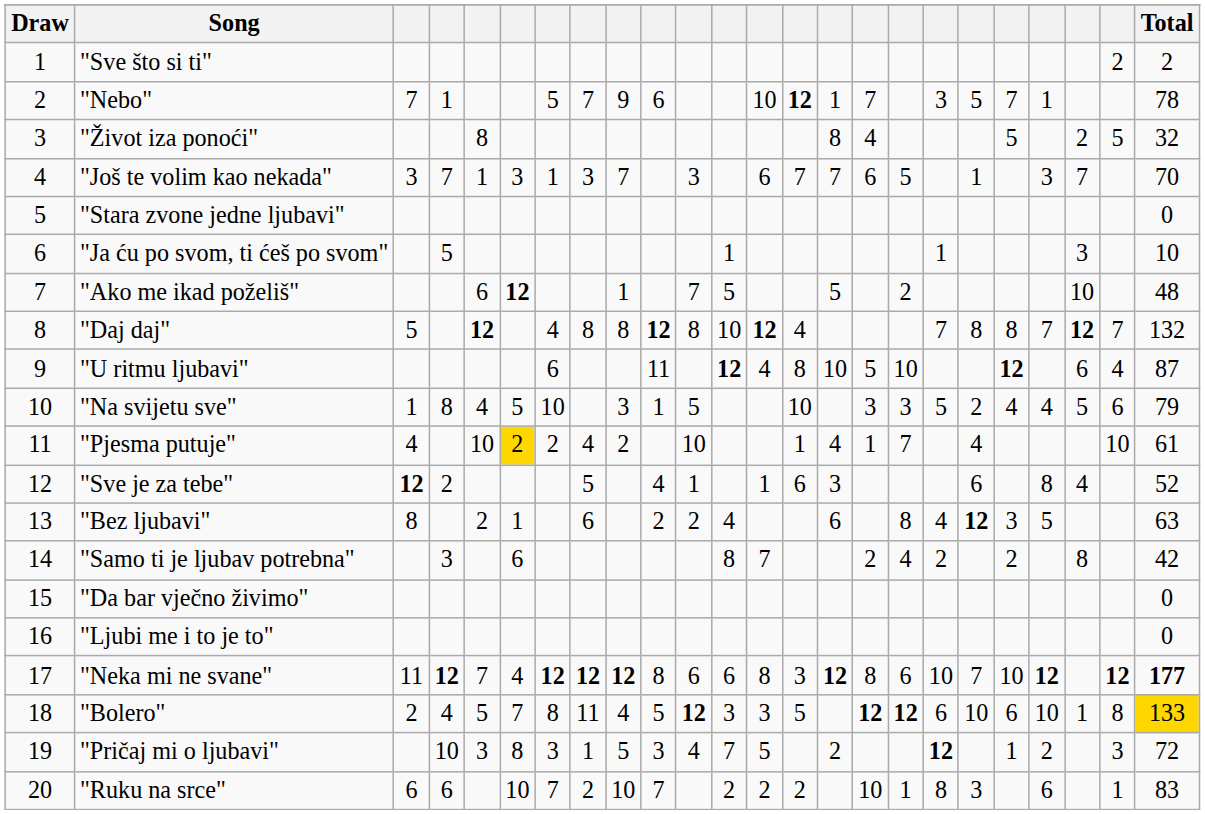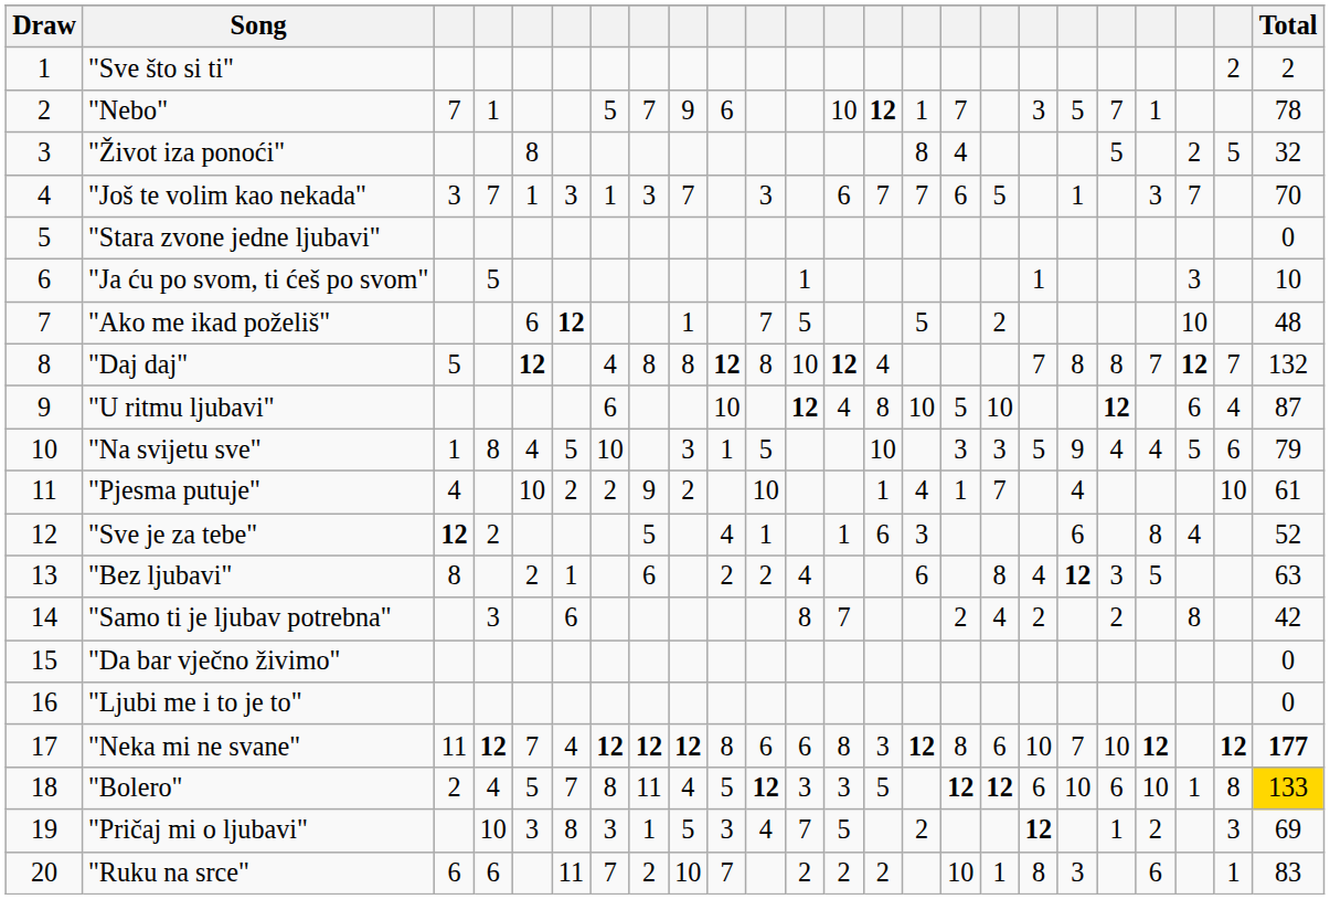 <table class="wikitable plainrowheaders" style="margin: 1em auto 1em auto; text-align:center;">
 <tr>
 </tr>
 <tr --->
 <th>Draw</th>
 <th>Song</th>
 <th></th>
 <th></th>
 <th></th>
 <th></th>
 <th></th>
 <th></th>
 <th></th>
 <th></th>
 <th></th>
 <th></th>
 <th></th>
 <th></th>
 <th></th>
 <th></th>
 <th></th>
 <th></th>
 <th></th>
 <th></th>
 <th></th>
 <th></th>
 <th></th>
 <th>Total</th>
 </tr>
 <tr --->
 <td>1</td>
 <td align="left">"Sve što si ti"</td>
 <td></td>
 <td></td>
 <td></td>
 <td></td>
 <td></td>
 <td></td>
 <td></td>
 <td></td>
 <td></td>
 <td></td>
 <td></td>
 <td></td>
 <td></td>
 <td></td>
 <td></td>
 <td></td>
 <td></td>
 <td></td>
 <td></td>
 <td></td>
 <td>2</td>
 <td>2</td>
 </tr>
 <tr --->
 <td>2</td>
 <td align="left">"Nebo"</td>
 <td>7</td>
 <td>1</td>
 <td></td>
 <td></td>
 <td>5</td>
 <td>7</td>
 <td>9</td>
 <td>6</td>
 <td></td>
 <td></td>
 <td>10</td>
 <td><strong>12</strong></td>
 <td>1</td>
 <td>7</td>
 <td></td>
 <td>3</td>
 <td>5</td>
 <td>7</td>
 <td>1</td>
 <td></td>
 <td></td>
 <td>78</td>
 </tr>
 <tr --->
 <td>3</td>
 <td align="left">"Život iza ponoći"</td>
 <td></td>
 <td></td>
 <td>8</td>
 <td></td>
 <td></td>
 <td></td>
 <td></td>
 <td></td>
 <td></td>
 <td></td>
 <td></td>
 <td></td>
 <td>8</td>
 <td>4</td>
 <td></td>
 <td></td>
 <td></td>
 <td>5</td>
 <td></td>
 <td>2</td>
 <td>5</td>
 <td>32</td>
 </tr>
 <tr --->
 <td>4</td>
 <td align="left">"Još te volim kao nekada"</td>
 <td>3</td>
 <td>7</td>
 <td>1</td>
 <td>3</td>
 <td>1</td>
 <td>3</td>
 <td>7</td>
 <td></td>
 <td>3</td>
 <td></td>
 <td>6</td>
 <td>7</td>
 <td>7</td>
 <td>6</td>
 <td>5</td>
 <td></td>
 <td>1</td>
 <td></td>
 <td>3</td>
 <td>7</td>
 <td></td>
 <td>70</td>
 </tr>
 <tr --->
 <td>5</td>
 <td align="left">"Stara zvone jedne ljubavi"</td>
 <td></td>
 <td></td>
 <td></td>
 <td></td>
 <td></td>
 <td></td>
 <td></td>
 <td></td>
 <td></td>
 <td></td>
 <td></td>
 <td></td>
 <td></td>
 <td></td>
 <td></td>
 <td></td>
 <td></td>
 <td></td>
 <td></td>
 <td></td>
 <td></td>
 <td>0</td>
 </tr>
 <tr --->
 <td>6</td>
 <td align="left">"Ja ću po svom, ti ćeš po svom"</td>
 <td></td>
 <td>5</td>
 <td></td>
 <td></td>
 <td></td>
 <td></td>
 <td></td>
 <td></td>
 <td></td>
 <td>1</td>
 <td></td>
 <td></td>
 <td></td>
 <td></td>
 <td></td>
 <td>1</td>
 <td></td>
 <td></td>
 <td></td>
 <td>3</td>
 <td></td>
 <td>10</td>
 </tr>
 <tr --->
 <td>7</td>
 <td align="left">"Ako me ikad poželiš"</td>
 <td></td>
 <td></td>
 <td>6</td>
 <td><strong>12</strong></td>
 <td></td>
 <td></td>
 <td>1</td>
 <td></td>
 <td>7</td>
 <td>5</td>
 <td></td>
 <td></td>
 <td>5</td>
 <td></td>
 <td>2</td>
 <td></td>
 <td></td>
 <td></td>
 <td></td>
 <td>10</td>
 <td></td>
 <td>48</td>
 </tr>
 <tr --->
 <td>8</td>
 <td align="left">"Daj daj"</td>
 <td>5</td>
 <td></td>
 <td><strong>12</strong></td>
 <td></td>
 <td>4</td>
 <td>8</td>
 <td>8</td>
 <td><strong>12</strong></td>
 <td>8</td>
 <td>10</td>
 <td><strong>12</strong></td>
 <td>4</td>
 <td></td>
 <td></td>
 <td></td>
 <td>7</td>
 <td>8</td>
 <td>8</td>
 <td>7</td>
 <td><strong>12</strong></td>
 <td>7</td>
 <td>132</td>
 </tr>
 <tr --->
 <td>9</td>
 <td align="left">"U ritmu ljubavi"</td>
 <td></td>
 <td></td>
 <td></td>
 <td></td>
 <td>6</td>
 <td></td>
 <td></td>
-<td>11</td>
+<td>10</td>
 <td></td>
 <td><strong>12</strong></td>
 <td>4</td>
 <td>8</td>
 <td>10</td>
 <td>5</td>
 <td>10</td>
 <td></td>
 <td></td>
 <td><strong>12</strong></td>
 <td></td>
 <td>6</td>
 <td>4</td>
 <td>87</td>
 </tr>
 <tr --->
 <td>10</td>
 <td align="left">"Na svijetu sve"</td>
 <td>1</td>
 <td>8</td>
 <td>4</td>
 <td>5</td>
 <td>10</td>
 <td></td>
 <td>3</td>
 <td>1</td>
 <td>5</td>
 <td></td>
 <td></td>
 <td>10</td>
 <td></td>
 <td>3</td>
 <td>3</td>
 <td>5</td>
-<td>2</td>
+<td>9</td>
 <td>4</td>
 <td>4</td>
 <td>5</td>
 <td>6</td>
 <td>79</td>
 </tr>
 <tr --->
 <td>11</td>
 <td align="left">"Pjesma putuje"</td>
 <td>4</td>
 <td></td>
 <td>10</td>
-<td style="background: gold;">2</td>
 <td>2</td>
-<td>4</td>
+<td>2</td>
+<td>9</td>
 <td>2</td>
 <td></td>
 <td>10</td>
 <td></td>
 <td></td>
 <td>1</td>
 <td>4</td>
 <td>1</td>
 <td>7</td>
 <td></td>
 <td>4</td>
 <td></td>
 <td></td>
 <td></td>
 <td>10</td>
 <td>61</td>
 </tr>
 <tr --->
 <td>12</td>
 <td align="left">"Sve je za tebe"</td>
 <td><strong>12</strong></td>
 <td>2</td>
 <td></td>
 <td></td>
 <td></td>
 <td>5</td>
 <td></td>
 <td>4</td>
 <td>1</td>
 <td></td>
 <td>1</td>
 <td>6</td>
 <td>3</td>
 <td></td>
 <td></td>
 <td></td>
 <td>6</td>
 <td></td>
 <td>8</td>
 <td>4</td>
 <td></td>
 <td>52</td>
 </tr>
 <tr --->
 <td>13</td>
 <td align="left">"Bez ljubavi"</td>
 <td>8</td>
 <td></td>
 <td>2</td>
 <td>1</td>
 <td></td>
 <td>6</td>
 <td></td>
 <td>2</td>
 <td>2</td>
 <td>4</td>
 <td></td>
 <td></td>
 <td>6</td>
 <td></td>
 <td>8</td>
 <td>4</td>
 <td><strong>12</strong></td>
 <td>3</td>
 <td>5</td>
 <td></td>
 <td></td>
 <td>63</td>
 </tr>
 <tr --->
 <td>14</td>
 <td align="left">"Samo ti je ljubav potrebna"</td>
 <td></td>
 <td>3</td>
 <td></td>
 <td>6</td>
 <td></td>
 <td></td>
 <td></td>
 <td></td>
 <td></td>
 <td>8</td>
 <td>7</td>
 <td></td>
 <td></td>
 <td>2</td>
 <td>4</td>
 <td>2</td>
 <td></td>
 <td>2</td>
 <td></td>
 <td>8</td>
 <td></td>
 <td>42</td>
 </tr>
 <tr --->
 <td>15</td>
 <td align="left">"Da bar vječno živimo"</td>
 <td></td>
 <td></td>
 <td></td>
 <td></td>
 <td></td>
 <td></td>
 <td></td>
 <td></td>
 <td></td>
 <td></td>
 <td></td>
 <td></td>
 <td></td>
 <td></td>
 <td></td>
 <td></td>
 <td></td>
 <td></td>
 <td></td>
 <td></td>
 <td></td>
 <td>0</td>
 </tr>
 <tr --->
 <td>16</td>
 <td align="left">"Ljubi me i to je to"</td>
 <td></td>
 <td></td>
 <td></td>
 <td></td>
 <td></td>
 <td></td>
 <td></td>
 <td></td>
 <td></td>
 <td></td>
 <td></td>
 <td></td>
 <td></td>
 <td></td>
 <td></td>
 <td></td>
 <td></td>
 <td></td>
 <td></td>
 <td></td>
 <td></td>
 <td>0</td>
 </tr>
 <tr>
 <td>17</td>
 <td align="left">"Neka mi ne svane"</td>
 <td>11</td>
 <td><strong>12</strong></td>
 <td>7</td>
 <td>4</td>
 <td><strong>12</strong></td>
 <td><strong>12</strong></td>
 <td><strong>12</strong></td>
 <td>8</td>
 <td>6</td>
 <td>6</td>
 <td>8</td>
 <td>3</td>
 <td><strong>12</strong></td>
 <td>8</td>
 <td>6</td>
 <td>10</td>
 <td>7</td>
 <td>10</td>
 <td><strong>12</strong></td>
 <td></td>
 <td><strong>12</strong></td>
 <td><strong>177</strong></td>
 </tr>
 <tr --->
 <td>18</td>
 <td align="left">"Bolero"</td>
 <td>2</td>
 <td>4</td>
 <td>5</td>
 <td>7</td>
 <td>8</td>
 <td>11</td>
 <td>4</td>
 <td>5</td>
 <td><strong>12</strong></td>
 <td>3</td>
 <td>3</td>
 <td>5</td>
 <td></td>
 <td><strong>12</strong></td>
 <td><strong>12</strong></td>
 <td>6</td>
 <td>10</td>
 <td>6</td>
 <td>10</td>
 <td>1</td>
 <td>8</td>
 <td style="background: gold;">133</td>
 </tr>
 <tr --->
 <td>19</td>
 <td align="left">"Pričaj mi o ljubavi"</td>
 <td></td>
 <td>10</td>
 <td>3</td>
 <td>8</td>
 <td>3</td>
 <td>1</td>
 <td>5</td>
 <td>3</td>
 <td>4</td>
 <td>7</td>
 <td>5</td>
 <td></td>
 <td>2</td>
 <td></td>
 <td></td>
 <td><strong>12</strong></td>
 <td></td>
 <td>1</td>
 <td>2</td>
 <td></td>
 <td>3</td>
-<td>72</td>
+<td>69</td>
 </tr>
 <tr --->
 <td>20</td>
 <td align="left">"Ruku na srce"</td>
 <td>6</td>
 <td>6</td>
 <td></td>
-<td>10</td>
+<td>11</td>
 <td>7</td>
 <td>2</td>
 <td>10</td>
 <td>7</td>
 <td></td>
 <td>2</td>
 <td>2</td>
 <td>2</td>
 <td></td>
 <td>10</td>
 <td>1</td>
 <td>8</td>
 <td>3</td>
 <td></td>
 <td>6</td>
 <td></td>
 <td>1</td>
 <td>83</td>
 </tr>
 </table>
